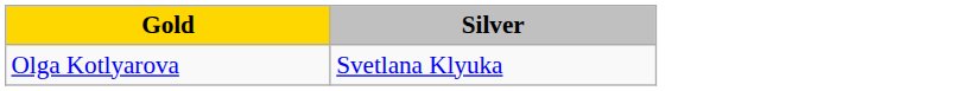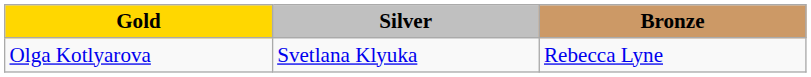 <table class="wikitable" style="text-align:left">
 <tr align="center">
 <td width=200 bgcolor=gold><strong>Gold</strong></td>
 <td width=200 bgcolor=silver><strong>Silver</strong></td>
+<td width=200 bgcolor=CC9966><strong>Bronze</strong></td>
 </tr>
 <tr>
 <td><a href='#'>Olga Kotlyarova</a><br><em></em></td>
 <td><a href='#'>Svetlana Klyuka</a><br><em></em></td>
+<td><a href='#'>Rebecca Lyne</a><br><em></em></td>
 </tr>
 </table>
